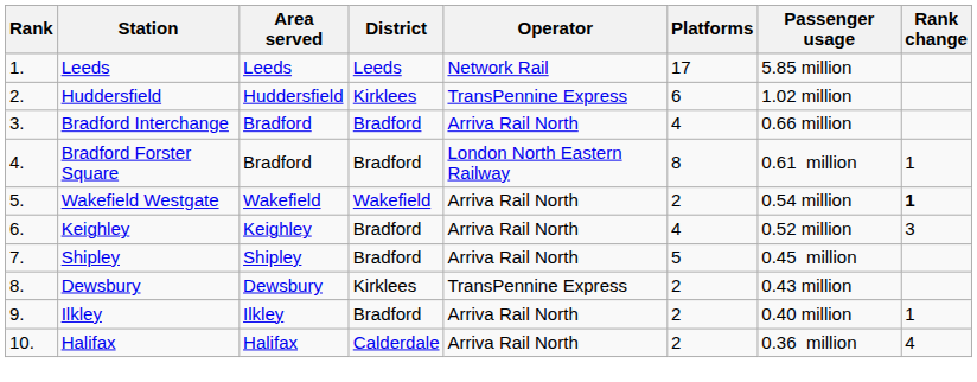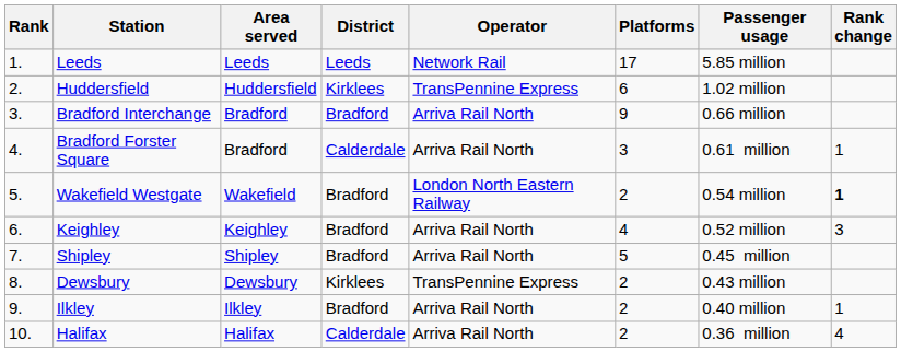 <table class="wikitable sortable"  width= align=center>
 <tr style="background:lightgrey;">
 <th>Rank</th>
 <th>Station</th>
 <th>Area served</th>
 <th>District</th>
 <th>Operator</th>
 <th>Platforms</th>
 <th>Passenger usage</th>
 <th>Rank<br>change</th>
 </tr>
 <tr>
 <td>1.</td>
 <td><a href='#'>Leeds</a></td>
 <td><a href='#'>Leeds</a></td>
 <td><a href='#'>Leeds</a></td>
 <td><a href='#'>Network Rail</a></td>
 <td>17</td>
 <td>5.85 million</td>
 <td></td>
 </tr>
 <tr>
 <td>2.</td>
 <td><a href='#'>Huddersfield</a></td>
 <td><a href='#'>Huddersfield</a></td>
 <td><a href='#'>Kirklees</a></td>
 <td><a href='#'>TransPennine Express</a></td>
 <td>6</td>
 <td>1.02 million</td>
 <td></td>
 </tr>
 <tr>
 <td>3.</td>
 <td><a href='#'>Bradford Interchange</a></td>
 <td><a href='#'>Bradford</a></td>
 <td><a href='#'>Bradford</a></td>
 <td><a href='#'>Arriva Rail North</a></td>
-<td>4</td>
+<td>9</td>
 <td>0.66 million</td>
 <td></td>
 </tr>
 <tr>
 <td>4.</td>
 <td><a href='#'>Bradford Forster Square</a></td>
 <td>Bradford</td>
-<td>Bradford</td>
-<td><a href='#'>London North Eastern Railway</a></td>
-<td>8</td>
+<td><a href='#'>Calderdale</a></td>
+<td>Arriva Rail North</td>
+<td>3</td>
 <td>0.61  million</td>
 <td>1</td>
 </tr>
 <tr>
 <td>5.</td>
 <td><a href='#'>Wakefield Westgate</a></td>
 <td><a href='#'>Wakefield</a></td>
-<td><a href='#'>Wakefield</a></td>
-<td>Arriva Rail North</td>
+<td>Bradford</td>
+<td><a href='#'>London North Eastern Railway</a></td>
 <td>2</td>
 <td>0.54 million</td>
 <td><strong>1</strong></td>
 </tr>
 <tr>
 <td>6.</td>
 <td><a href='#'>Keighley</a></td>
 <td><a href='#'>Keighley</a></td>
 <td>Bradford</td>
 <td>Arriva Rail North</td>
 <td>4</td>
 <td>0.52 million</td>
 <td>3</td>
 </tr>
 <tr>
 <td>7.</td>
 <td><a href='#'>Shipley</a></td>
 <td><a href='#'>Shipley</a></td>
 <td>Bradford</td>
 <td>Arriva Rail North</td>
 <td>5</td>
 <td>0.45  million</td>
 <td></td>
 </tr>
 <tr>
 <td>8.</td>
 <td><a href='#'>Dewsbury</a></td>
 <td><a href='#'>Dewsbury</a></td>
 <td>Kirklees</td>
 <td>TransPennine Express</td>
 <td>2</td>
 <td>0.43 million</td>
 <td></td>
 </tr>
 <tr>
 <td>9.</td>
 <td><a href='#'>Ilkley</a></td>
 <td><a href='#'>Ilkley</a></td>
 <td>Bradford</td>
 <td>Arriva Rail North</td>
 <td>2</td>
 <td>0.40 million</td>
 <td>1</td>
 </tr>
 <tr>
 <td>10.</td>
 <td><a href='#'>Halifax</a></td>
 <td><a href='#'>Halifax</a></td>
 <td><a href='#'>Calderdale</a></td>
 <td>Arriva Rail North</td>
 <td>2</td>
 <td>0.36  million</td>
 <td>4</td>
 </tr>
 </table>
